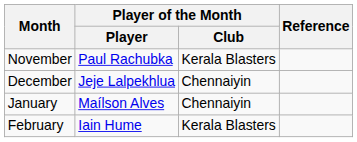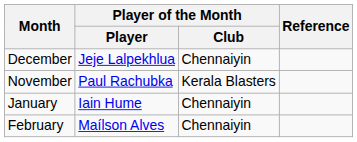 <table class="wikitable">
 <tr>
 <th rowspan="2">Month</th>
 <th colspan="2">Player of the Month</th>
 <th rowspan="2">Reference</th>
 </tr>
 <tr>
 <th>Player</th>
 <th>Club</th>
 </tr>
 <tr>
+<td>December</td>
+<td> <a href='#'>Jeje Lalpekhlua</a></td>
+<td>Chennaiyin</td>
+<td align="center"></td>
+</tr>
+<tr>
 <td>November</td>
 <td> <a href='#'>Paul Rachubka</a></td>
 <td>Kerala Blasters</td>
 <td align="center"></td>
 </tr>
 <tr>
-<td>December</td>
-<td> <a href='#'>Jeje Lalpekhlua</a></td>
-<td>Chennaiyin</td>
-<td align="center"></td>
-</tr>
-<tr>
 <td>January</td>
-<td> <a href='#'>Maílson Alves</a></td>
+<td> <a href='#'>Iain Hume</a></td>
 <td>Chennaiyin</td>
 <td align="center"></td>
 </tr>
 <tr>
 <td>February</td>
-<td> <a href='#'>Iain Hume</a></td>
-<td>Kerala Blasters</td>
+<td> <a href='#'>Maílson Alves</a></td>
+<td>Chennaiyin</td>
 <td align="center"></td>
 </tr>
 </table>
